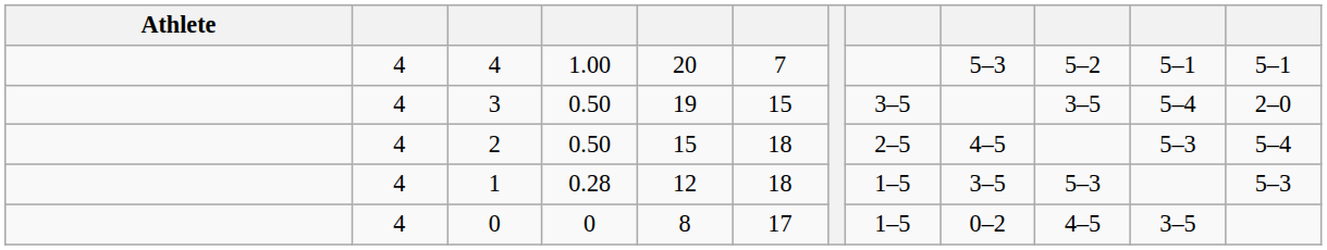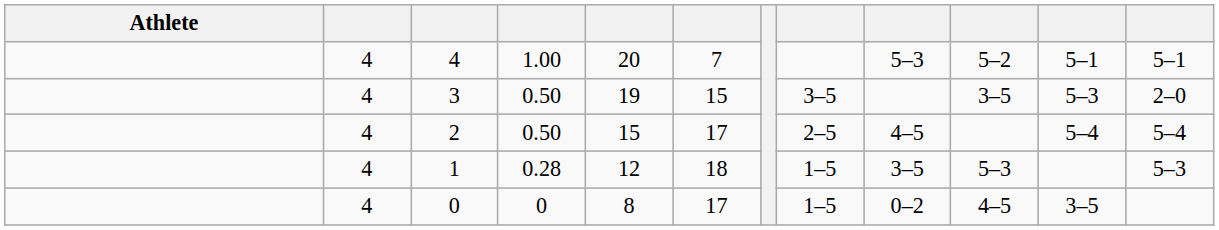 <table class="wikitable" style="text-align:center; font-size:90%;">
 <tr>
 <th width=200>Athlete</th>
 <th width=50></th>
 <th width=50></th>
 <th width=50></th>
 <th width=50></th>
 <th width=50></th>
 <th rowspan=6> </th>
 <th width=50></th>
 <th width=50></th>
 <th width=50></th>
 <th width=50></th>
 <th width=50></th>
 </tr>
 <tr>
 <td align=left></td>
 <td>4</td>
 <td>4</td>
 <td>1.00</td>
 <td>20</td>
 <td>7</td>
 <td></td>
 <td>5–3</td>
 <td>5–2</td>
 <td>5–1</td>
 <td>5–1</td>
 </tr>
 <tr>
 <td align=left></td>
 <td>4</td>
 <td>3</td>
 <td>0.50</td>
 <td>19</td>
 <td>15</td>
 <td>3–5</td>
 <td></td>
 <td>3–5</td>
-<td>5–4</td>
+<td>5–3</td>
 <td>2–0</td>
 </tr>
 <tr>
 <td align=left></td>
 <td>4</td>
 <td>2</td>
 <td>0.50</td>
 <td>15</td>
-<td>18</td>
+<td>17</td>
 <td>2–5</td>
 <td>4–5</td>
 <td></td>
-<td>5–3</td>
+<td>5–4</td>
 <td>5–4</td>
 </tr>
 <tr>
 <td align=left></td>
 <td>4</td>
 <td>1</td>
 <td>0.28</td>
 <td>12</td>
 <td>18</td>
 <td>1–5</td>
 <td>3–5</td>
 <td>5–3</td>
 <td></td>
 <td>5–3</td>
 </tr>
 <tr>
 <td align=left></td>
 <td>4</td>
 <td>0</td>
 <td>0</td>
 <td>8</td>
 <td>17</td>
 <td>1–5</td>
 <td>0–2</td>
 <td>4–5</td>
 <td>3–5</td>
 <td></td>
 </tr>
 </table>
